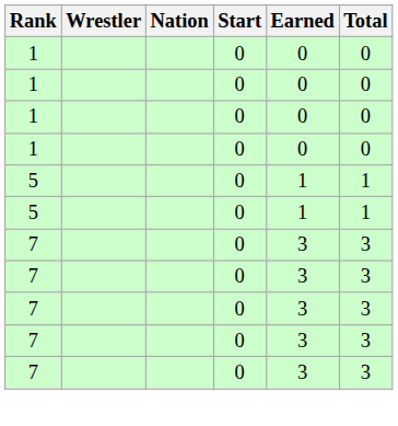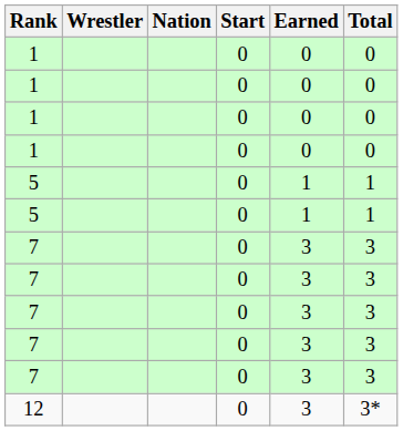 <table class="wikitable sortable" style="text-align:center;">
 <tr>
 <th>Rank</th>
 <th>Wrestler</th>
 <th>Nation</th>
 <th>Start</th>
 <th>Earned</th>
 <th>Total</th>
 </tr>
 <tr style="background:#cfc;">
 <td>1</td>
 <td align=left></td>
 <td align=left></td>
 <td>0</td>
 <td>0</td>
 <td>0</td>
 </tr>
 <tr style="background:#cfc;">
 <td>1</td>
 <td align=left></td>
 <td align=left></td>
 <td>0</td>
 <td>0</td>
 <td>0</td>
 </tr>
 <tr style="background:#cfc;">
 <td>1</td>
 <td align=left></td>
 <td align=left></td>
 <td>0</td>
 <td>0</td>
 <td>0</td>
 </tr>
 <tr style="background:#cfc;">
 <td>1</td>
 <td align=left></td>
 <td align=left></td>
 <td>0</td>
 <td>0</td>
 <td>0</td>
 </tr>
 <tr style="background:#cfc;">
 <td>5</td>
 <td align=left></td>
 <td align=left></td>
 <td>0</td>
 <td>1</td>
 <td>1</td>
 </tr>
 <tr style="background:#cfc;">
 <td>5</td>
 <td align=left></td>
 <td align=left></td>
 <td>0</td>
 <td>1</td>
 <td>1</td>
 </tr>
 <tr style="background:#cfc;">
 <td>7</td>
 <td align=left></td>
 <td align=left></td>
 <td>0</td>
 <td>3</td>
 <td>3</td>
 </tr>
 <tr style="background:#cfc;">
 <td>7</td>
 <td align=left></td>
 <td align=left></td>
 <td>0</td>
 <td>3</td>
 <td>3</td>
 </tr>
 <tr style="background:#cfc;">
 <td>7</td>
 <td align=left></td>
 <td align=left></td>
 <td>0</td>
 <td>3</td>
 <td>3</td>
 </tr>
 <tr style="background:#cfc;">
 <td>7</td>
 <td align=left></td>
 <td align=left></td>
 <td>0</td>
 <td>3</td>
 <td>3</td>
 </tr>
 <tr style="background:#cfc;">
 <td>7</td>
 <td align=left></td>
 <td align=left></td>
 <td>0</td>
 <td>3</td>
 <td>3</td>
 </tr>
+<tr>
+<td>12</td>
+<td align=left></td>
+<td align=left></td>
+<td>0</td>
+<td>3</td>
+<td>3*</td>
+</tr>
 </table>
